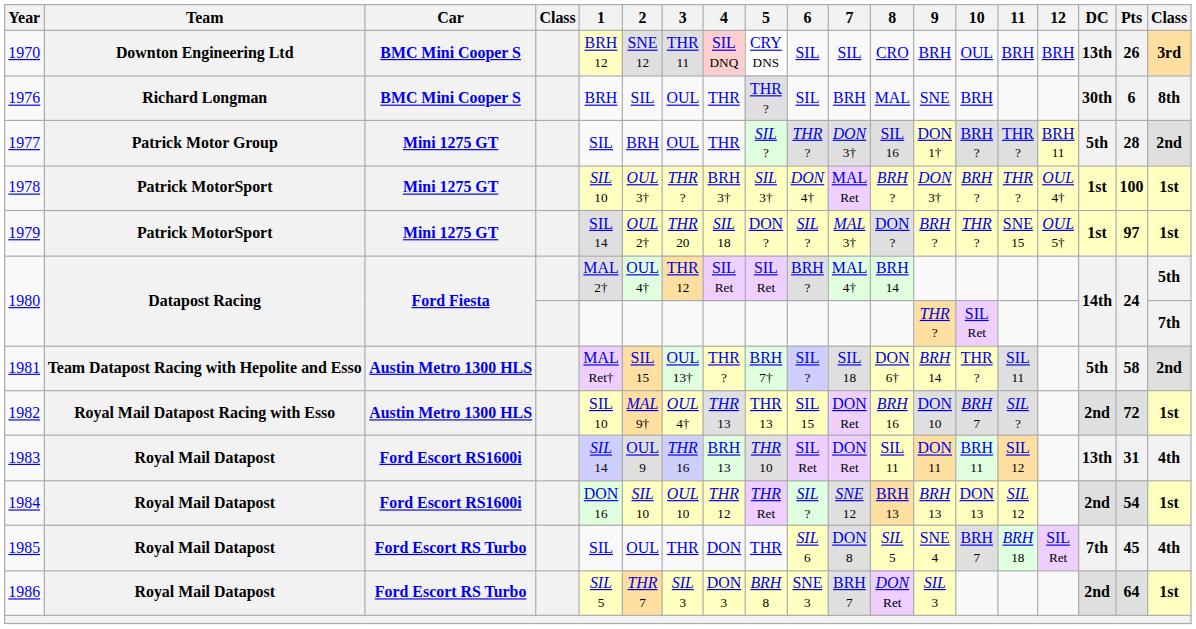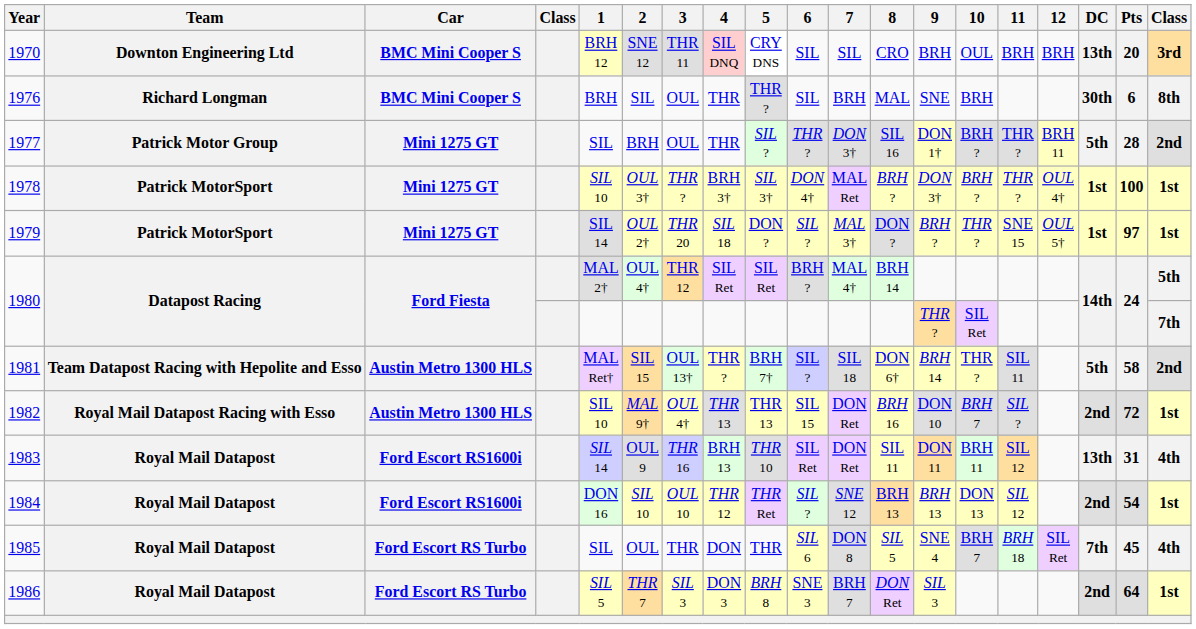 <table class="wikitable" style="text-align:center; font-size:85%">
 <tr>
 <th>Year</th>
 <th>Team</th>
 <th>Car</th>
 <th>Class</th>
 <th>1</th>
 <th>2</th>
 <th>3</th>
 <th>4</th>
 <th>5</th>
 <th>6</th>
 <th>7</th>
 <th>8</th>
 <th>9</th>
 <th>10</th>
 <th>11</th>
 <th>12</th>
 <th>DC</th>
 <th>Pts</th>
 <th>Class</th>
 </tr>
 <tr>
 <td><a href='#'>1970</a></td>
 <th>Downton Engineering Ltd</th>
 <th><a href='#'>BMC Mini Cooper S</a></th>
 <th><span></span></th>
 <td style="background:#FFFFBF;"><a href='#'>BRH</a><br><small>12</small></td>
 <td style="background:#DFDFDF;"><a href='#'>SNE</a><br><small>12</small></td>
 <td style="background:#DFDFDF;"><a href='#'>THR</a><br><small>11</small></td>
 <td style="background:#FFCFCF;"><a href='#'>SIL</a><br><small>DNQ</small></td>
 <td style="background:#FFFFFF;"><a href='#'>CRY</a><br><small>DNS</small></td>
 <td><a href='#'>SIL</a></td>
 <td><a href='#'>SIL</a></td>
 <td><a href='#'>CRO</a></td>
 <td><a href='#'>BRH</a></td>
 <td><a href='#'>OUL</a></td>
 <td><a href='#'>BRH</a></td>
 <td><a href='#'>BRH</a></td>
 <th>13th</th>
-<th>26</th>
+<th>20</th>
 <td style="background:#FFDF9F;"><strong>3rd</strong></td>
 </tr>
 <tr>
 <td><a href='#'>1976</a></td>
 <th>Richard Longman</th>
 <th><a href='#'>BMC Mini Cooper S</a></th>
 <th><span></span></th>
 <td><a href='#'>BRH</a></td>
 <td><a href='#'>SIL</a></td>
 <td><a href='#'>OUL</a></td>
 <td><a href='#'>THR</a></td>
 <td style="background:#DFDFDF;"><a href='#'>THR</a><br><small>?</small></td>
 <td><a href='#'>SIL</a></td>
 <td><a href='#'>BRH</a></td>
 <td><a href='#'>MAL</a></td>
 <td><a href='#'>SNE</a></td>
 <td><a href='#'>BRH</a></td>
 <td></td>
 <td></td>
 <th>30th</th>
 <th>6</th>
 <th>8th</th>
 </tr>
 <tr>
 <td><a href='#'>1977</a></td>
 <th>Patrick Motor Group</th>
 <th><a href='#'>Mini 1275 GT</a></th>
 <th><span></span></th>
 <td><a href='#'>SIL</a></td>
 <td><a href='#'>BRH</a></td>
 <td><a href='#'>OUL</a></td>
 <td><a href='#'>THR</a></td>
 <td style="background:#DFFFDF;"><em><a href='#'>SIL</a></em><br><small>?</small></td>
 <td style="background:#DFDFDF;"><em><a href='#'>THR</a></em><br><small>?</small></td>
 <td style="background:#DFDFDF;"><em><a href='#'>DON</a></em><br><small>3†</small></td>
 <td style="background:#DFDFDF;"><a href='#'>SIL</a><br><small>16</small></td>
 <td style="background:#FFFFBF;"><a href='#'>DON</a><br><small>1†</small></td>
 <td style="background:#DFDFDF;"><a href='#'>BRH</a><br><small>?</small></td>
 <td style="background:#DFDFDF;"><a href='#'>THR</a><br><small>?</small></td>
 <td style="background:#FFFFBF;"><a href='#'>BRH</a><br><small>11</small></td>
 <th>5th</th>
 <th>28</th>
 <td style="background:#DFDFDF;"><strong>2nd</strong></td>
 </tr>
 <tr>
 <td><a href='#'>1978</a></td>
 <th>Patrick MotorSport</th>
 <th><a href='#'>Mini 1275 GT</a></th>
 <th><span></span></th>
 <td style="background:#FFFFBF;"><em><a href='#'>SIL</a></em><br><small>10</small></td>
 <td style="background:#FFFFBF;"><em><a href='#'>OUL</a></em><br><small>3†</small></td>
 <td style="background:#FFFFBF;"><em><a href='#'>THR</a></em><br><small>?</small></td>
 <td style="background:#FFFFBF;"><a href='#'>BRH</a><br><small>3†</small></td>
 <td style="background:#FFFFBF;"><em><a href='#'>SIL</a></em><br><small>3†</small></td>
 <td style="background:#FFFFBF;"><em><a href='#'>DON</a></em><br><small>4†</small></td>
 <td style="background:#EFCFFF;"><a href='#'>MAL</a><br><small>Ret</small></td>
 <td style="background:#FFFFBF;"><em><a href='#'>BRH</a></em><br><small>?</small></td>
 <td style="background:#FFFFBF;"><em><a href='#'>DON</a></em><br><small>3†</small></td>
 <td style="background:#FFFFBF;"><em><a href='#'>BRH</a></em><br><small>?</small></td>
 <td style="background:#FFFFBF;"><em><a href='#'>THR</a></em><br><small>?</small></td>
 <td style="background:#FFFFBF;"><em><a href='#'>OUL</a></em><br><small>4†</small></td>
 <td style="background:#FFFFBF;"><strong>1st</strong></td>
 <td style="background:#FFFFBF;"><strong>100</strong></td>
 <td style="background:#FFFFBF;"><strong>1st</strong></td>
 </tr>
 <tr>
 <td><a href='#'>1979</a></td>
 <th>Patrick MotorSport</th>
 <th><a href='#'>Mini 1275 GT</a></th>
 <th><span></span></th>
 <td style="background:#DFDFDF;"><a href='#'>SIL</a><br><small>14</small></td>
 <td style="background:#FFFFBF;"><em><a href='#'>OUL</a></em><br><small>2†</small></td>
 <td style="background:#FFFFBF;"><em><a href='#'>THR</a></em><br><small>20</small></td>
 <td style="background:#FFFFBF;"><em><a href='#'>SIL</a></em><br><small>18</small></td>
 <td style="background:#FFFFBF;"><a href='#'>DON</a><br><small>?</small></td>
 <td style="background:#FFFFBF;"><em><a href='#'>SIL</a></em><br><small>?</small></td>
 <td style="background:#FFFFBF;"><em><a href='#'>MAL</a></em><br><small>3†</small></td>
 <td style="background:#DFDFDF;"><a href='#'>DON</a><br><small>?</small></td>
 <td style="background:#FFFFBF;"><em><a href='#'>BRH</a></em><br><small>?</small></td>
 <td style="background:#FFFFBF;"><em><a href='#'>THR</a></em><br><small>?</small></td>
 <td style="background:#FFFFBF;"><a href='#'>SNE</a><br><small>15</small></td>
 <td style="background:#FFFFBF;"><em><a href='#'>OUL</a></em><br><small>5†</small></td>
 <td style="background:#FFFFBF;"><strong>1st</strong></td>
 <td style="background:#FFFFBF;"><strong>97</strong></td>
 <td style="background:#FFFFBF;"><strong>1st</strong></td>
 </tr>
 <tr>
 <td rowspan=2><a href='#'>1980</a></td>
 <th rowspan=2>Datapost Racing</th>
 <th rowspan=2><a href='#'>Ford Fiesta</a></th>
 <th><span></span></th>
 <td style="background:#DFDFDF;"><a href='#'>MAL</a><br><small>2†</small></td>
 <td style="background:#DFFFDF;"><a href='#'>OUL</a><br><small>4†</small></td>
 <td style="background:#FFDF9F;"><a href='#'>THR</a><br><small>12</small></td>
 <td style="background:#EFCFFF;"><a href='#'>SIL</a><br><small>Ret</small></td>
 <td style="background:#EFCFFF;"><a href='#'>SIL</a><br><small>Ret</small></td>
 <td style="background:#DFDFDF;"><a href='#'>BRH</a><br><small>?</small></td>
 <td style="background:#DFFFDF;"><a href='#'>MAL</a><br><small>4†</small></td>
 <td style="background:#DFFFDF;"><a href='#'>BRH</a><br><small>14</small></td>
 <td></td>
 <td></td>
 <td></td>
 <td></td>
 <th rowspan=2>14th</th>
 <th rowspan=2>24</th>
 <th>5th</th>
 </tr>
 <tr>
 <th><span></span></th>
 <td></td>
 <td></td>
 <td></td>
 <td></td>
 <td></td>
 <td></td>
 <td></td>
 <td></td>
 <td style="background:#FFDF9F;"><em><a href='#'>THR</a></em><br><small>?</small></td>
 <td style="background:#EFCFFF;"><a href='#'>SIL</a><br><small>Ret</small></td>
 <td></td>
 <td></td>
 <th>7th</th>
 </tr>
 <tr>
 <td><a href='#'>1981</a></td>
 <th>Team Datapost Racing with Hepolite and Esso</th>
 <th><a href='#'>Austin Metro 1300 HLS</a></th>
 <th><span></span></th>
 <td style="background:#EFCFFF;"><a href='#'>MAL</a><br><small>Ret†</small></td>
 <td style="background:#FFDF9F;"><a href='#'>SIL</a><br><small>15</small></td>
 <td style="background:#DFFFDF;"><a href='#'>OUL</a><br><small>13†</small></td>
 <td style="background:#FFFFBF;"><a href='#'>THR</a><br><small>?</small></td>
 <td style="background:#DFFFDF;"><a href='#'>BRH</a><br><small>7†</small></td>
 <td style="background:#CFCFFF;"><a href='#'>SIL</a><br><small>?</small></td>
 <td style="background:#DFDFDF;"><a href='#'>SIL</a><br><small>18</small></td>
 <td style="background:#FFFFBF;"><a href='#'>DON</a><br><small>6†</small></td>
 <td style="background:#FFFFBF;"><em><a href='#'>BRH</a></em><br><small>14</small></td>
 <td style="background:#FFFFBF;"><a href='#'>THR</a><br><small>?</small></td>
 <td style="background:#DFDFDF;"><a href='#'>SIL</a><br><small>11</small></td>
 <td></td>
 <th>5th</th>
 <th>58</th>
 <td style="background:#DFDFDF;"><strong>2nd</strong></td>
 </tr>
 <tr>
 <td><a href='#'>1982</a></td>
 <th>Royal Mail Datapost Racing with Esso</th>
 <th><a href='#'>Austin Metro 1300 HLS</a></th>
 <th><span></span></th>
 <td style="background:#FFFFBF;"><a href='#'>SIL</a><br><small>10</small></td>
 <td style="background:#FFDF9F;"><em><a href='#'>MAL</a></em><br><small>9†</small></td>
 <td style="background:#FFFFBF;"><em><a href='#'>OUL</a></em><br><small>4†</small></td>
 <td style="background:#DFDFDF;"><em><a href='#'>THR</a></em><br><small>13</small></td>
 <td style="background:#FFFFBF;"><a href='#'>THR</a><br><small>13</small></td>
 <td style="background:#FFFFBF;"><a href='#'>SIL</a><br><small>15</small></td>
 <td style="background:#EFCFFF;"><a href='#'>DON</a><br><small>Ret</small></td>
 <td style="background:#FFFFBF;"><em><a href='#'>BRH</a></em><br><small>16</small></td>
 <td style="background:#DFDFDF;"><a href='#'>DON</a><br><small>10</small></td>
 <td style="background:#DFDFDF;"><em><a href='#'>BRH</a></em><br><small>7</small></td>
 <td style="background:#DFDFDF;"><em><a href='#'>SIL</a></em><br><small>?</small></td>
 <td></td>
 <td style="background:#DFDFDF;"><strong>2nd</strong></td>
 <td style="background:#DFDFDF;"><strong>72</strong></td>
 <td style="background:#FFFFBF;"><strong>1st</strong></td>
 </tr>
 <tr>
 <td><a href='#'>1983</a></td>
 <th>Royal Mail Datapost</th>
 <th><a href='#'>Ford Escort RS1600i</a></th>
 <th><span></span></th>
 <td style="background:#CFCFFF;"><em><a href='#'>SIL</a></em><br><small>14</small></td>
 <td style="background:#DFDFDF;"><a href='#'>OUL</a><br><small>9</small></td>
 <td style="background:#CFCFFF;"><em><a href='#'>THR</a></em><br><small>16</small></td>
 <td style="background:#DFFFDF;"><a href='#'>BRH</a><br><small>13</small></td>
 <td style="background:#DFDFDF;"><em><a href='#'>THR</a></em><br><small>10</small></td>
 <td style="background:#EFCFFF;"><a href='#'>SIL</a><br><small>Ret</small></td>
 <td style="background:#EFCFFF;"><a href='#'>DON</a><br><small>Ret</small></td>
 <td style="background:#FFFFBF;"><a href='#'>SIL</a><br><small>11</small></td>
 <td style="background:#FFDF9F;"><a href='#'>DON</a><br><small>11</small></td>
 <td style="background:#DFFFDF;"><a href='#'>BRH</a><br><small>11</small></td>
 <td style="background:#FFDF9F;"><a href='#'>SIL</a><br><small>12</small></td>
 <td></td>
 <th>13th</th>
 <th>31</th>
 <th>4th</th>
 </tr>
 <tr>
 <td><a href='#'>1984</a></td>
 <th>Royal Mail Datapost</th>
 <th><a href='#'>Ford Escort RS1600i</a></th>
 <th><span></span></th>
 <td style="background:#DFFFDF;"><a href='#'>DON</a><br><small>16</small></td>
 <td style="background:#FFFFBF;"><em><a href='#'>SIL</a></em><br><small>10</small></td>
 <td style="background:#FFFFBF;"><em><a href='#'>OUL</a></em><br><small>10</small></td>
 <td style="background:#FFFFBF;"><em><a href='#'>THR</a></em><br><small>12</small></td>
 <td style="background:#EFCFFF;"><em><a href='#'>THR</a></em><br><small>Ret</small></td>
 <td style="background:#DFFFDF;"><em><a href='#'>SIL</a></em><br><small>?</small></td>
 <td style="background:#DFDFDF;"><em><a href='#'>SNE</a></em><br><small>12</small></td>
 <td style="background:#FFDF9F;"><a href='#'>BRH</a><br><small>13</small></td>
 <td style="background:#FFFFBF;"><em><a href='#'>BRH</a></em><br><small>13</small></td>
 <td style="background:#FFFFBF;"><a href='#'>DON</a><br><small>13</small></td>
 <td style="background:#FFFFBF;"><em><a href='#'>SIL</a></em><br><small>12</small></td>
 <td></td>
 <td style="background:#DFDFDF;"><strong>2nd</strong></td>
 <td style="background:#DFDFDF;"><strong>54</strong></td>
 <td style="background:#FFFFBF;"><strong>1st</strong></td>
 </tr>
 <tr>
 <td><a href='#'>1985</a></td>
 <th>Royal Mail Datapost</th>
 <th><a href='#'>Ford Escort RS Turbo</a></th>
 <th><span></span></th>
 <td><a href='#'>SIL</a></td>
 <td><a href='#'>OUL</a></td>
 <td><a href='#'>THR</a></td>
 <td><a href='#'>DON</a></td>
 <td><a href='#'>THR</a></td>
 <td style="background:#FFFFBF;"><em><a href='#'>SIL</a></em><br><small>6</small></td>
 <td style="background:#DFDFDF;"><a href='#'>DON</a><br><small>8</small></td>
 <td style="background:#FFFFBF;"><em><a href='#'>SIL</a></em><br><small>5</small></td>
 <td style="background:#FFFFBF;"><a href='#'>SNE</a><br><small>4</small></td>
 <td style="background:#DFDFDF;"><a href='#'>BRH</a><br><small>7</small></td>
 <td style="background:#DFFFDF;"><em><a href='#'>BRH</a></em><br><small>18</small></td>
 <td style="background:#EFCFFF;"><a href='#'>SIL</a><br><small>Ret</small></td>
 <th>7th</th>
 <th>45</th>
 <th>4th</th>
 </tr>
 <tr>
 <td><a href='#'>1986</a></td>
 <th>Royal Mail Datapost</th>
 <th><a href='#'>Ford Escort RS Turbo</a></th>
 <th><span></span></th>
 <td style="background:#FFFFBF;"><em><a href='#'>SIL</a></em><br><small>5</small></td>
 <td style="background:#FFDF9F;"><em><a href='#'>THR</a></em><br><small>7</small></td>
 <td style="background:#FFFFBF;"><em><a href='#'>SIL</a></em><br><small>3</small></td>
 <td style="background:#FFFFBF;"><a href='#'>DON</a><br><small>3</small></td>
 <td style="background:#FFFFBF;"><em><a href='#'>BRH</a></em><br><small>8</small></td>
 <td style="background:#FFFFBF;"><a href='#'>SNE</a><br><small>3</small></td>
 <td style="background:#DFDFDF;"><a href='#'>BRH</a><br><small>7</small></td>
 <td style="background:#EFCFFF;"><em><a href='#'>DON</a></em><br><small>Ret</small></td>
 <td style="background:#FFFFBF;"><em><a href='#'>SIL</a></em><br><small>3</small></td>
 <td></td>
 <td></td>
 <td></td>
 <td style="background:#DFDFDF;"><strong>2nd</strong></td>
 <td style="background:#DFDFDF;"><strong>64</strong></td>
 <td style="background:#FFFFBF;"><strong>1st</strong></td>
 </tr>
 <tr>
 <th colspan="19"></th>
 </tr>
 </table>
